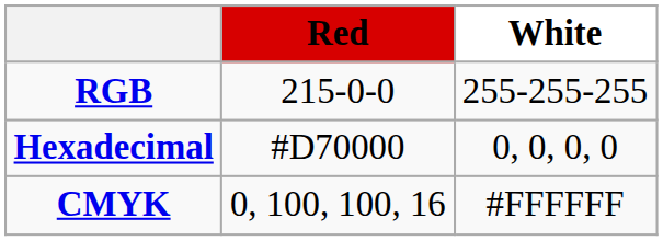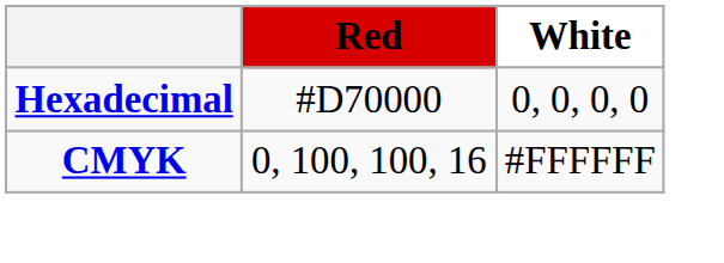 <table class="wikitable" style="text-align:center;">
 <tr>
 <th></th>
 <th style="background-color:#d70000ff"><span>Red</span></th>
 <th style="background-color:#FFFFFF">White</th>
-</tr>
-<tr>
-<td><strong><a href='#'>RGB</a></strong></td>
-<td>215-0-0</td>
-<td>255-255-255</td>
 </tr>
 <tr>
 <td><strong><a href='#'>Hexadecimal</a></strong></td>
 <td>#D70000</td>
 <td>0, 0, 0, 0</td>
 </tr>
 <tr>
 <td><strong><a href='#'>CMYK</a></strong></td>
 <td>0, 100, 100, 16</td>
 <td>#FFFFFF</td>
 </tr>
 </table>
